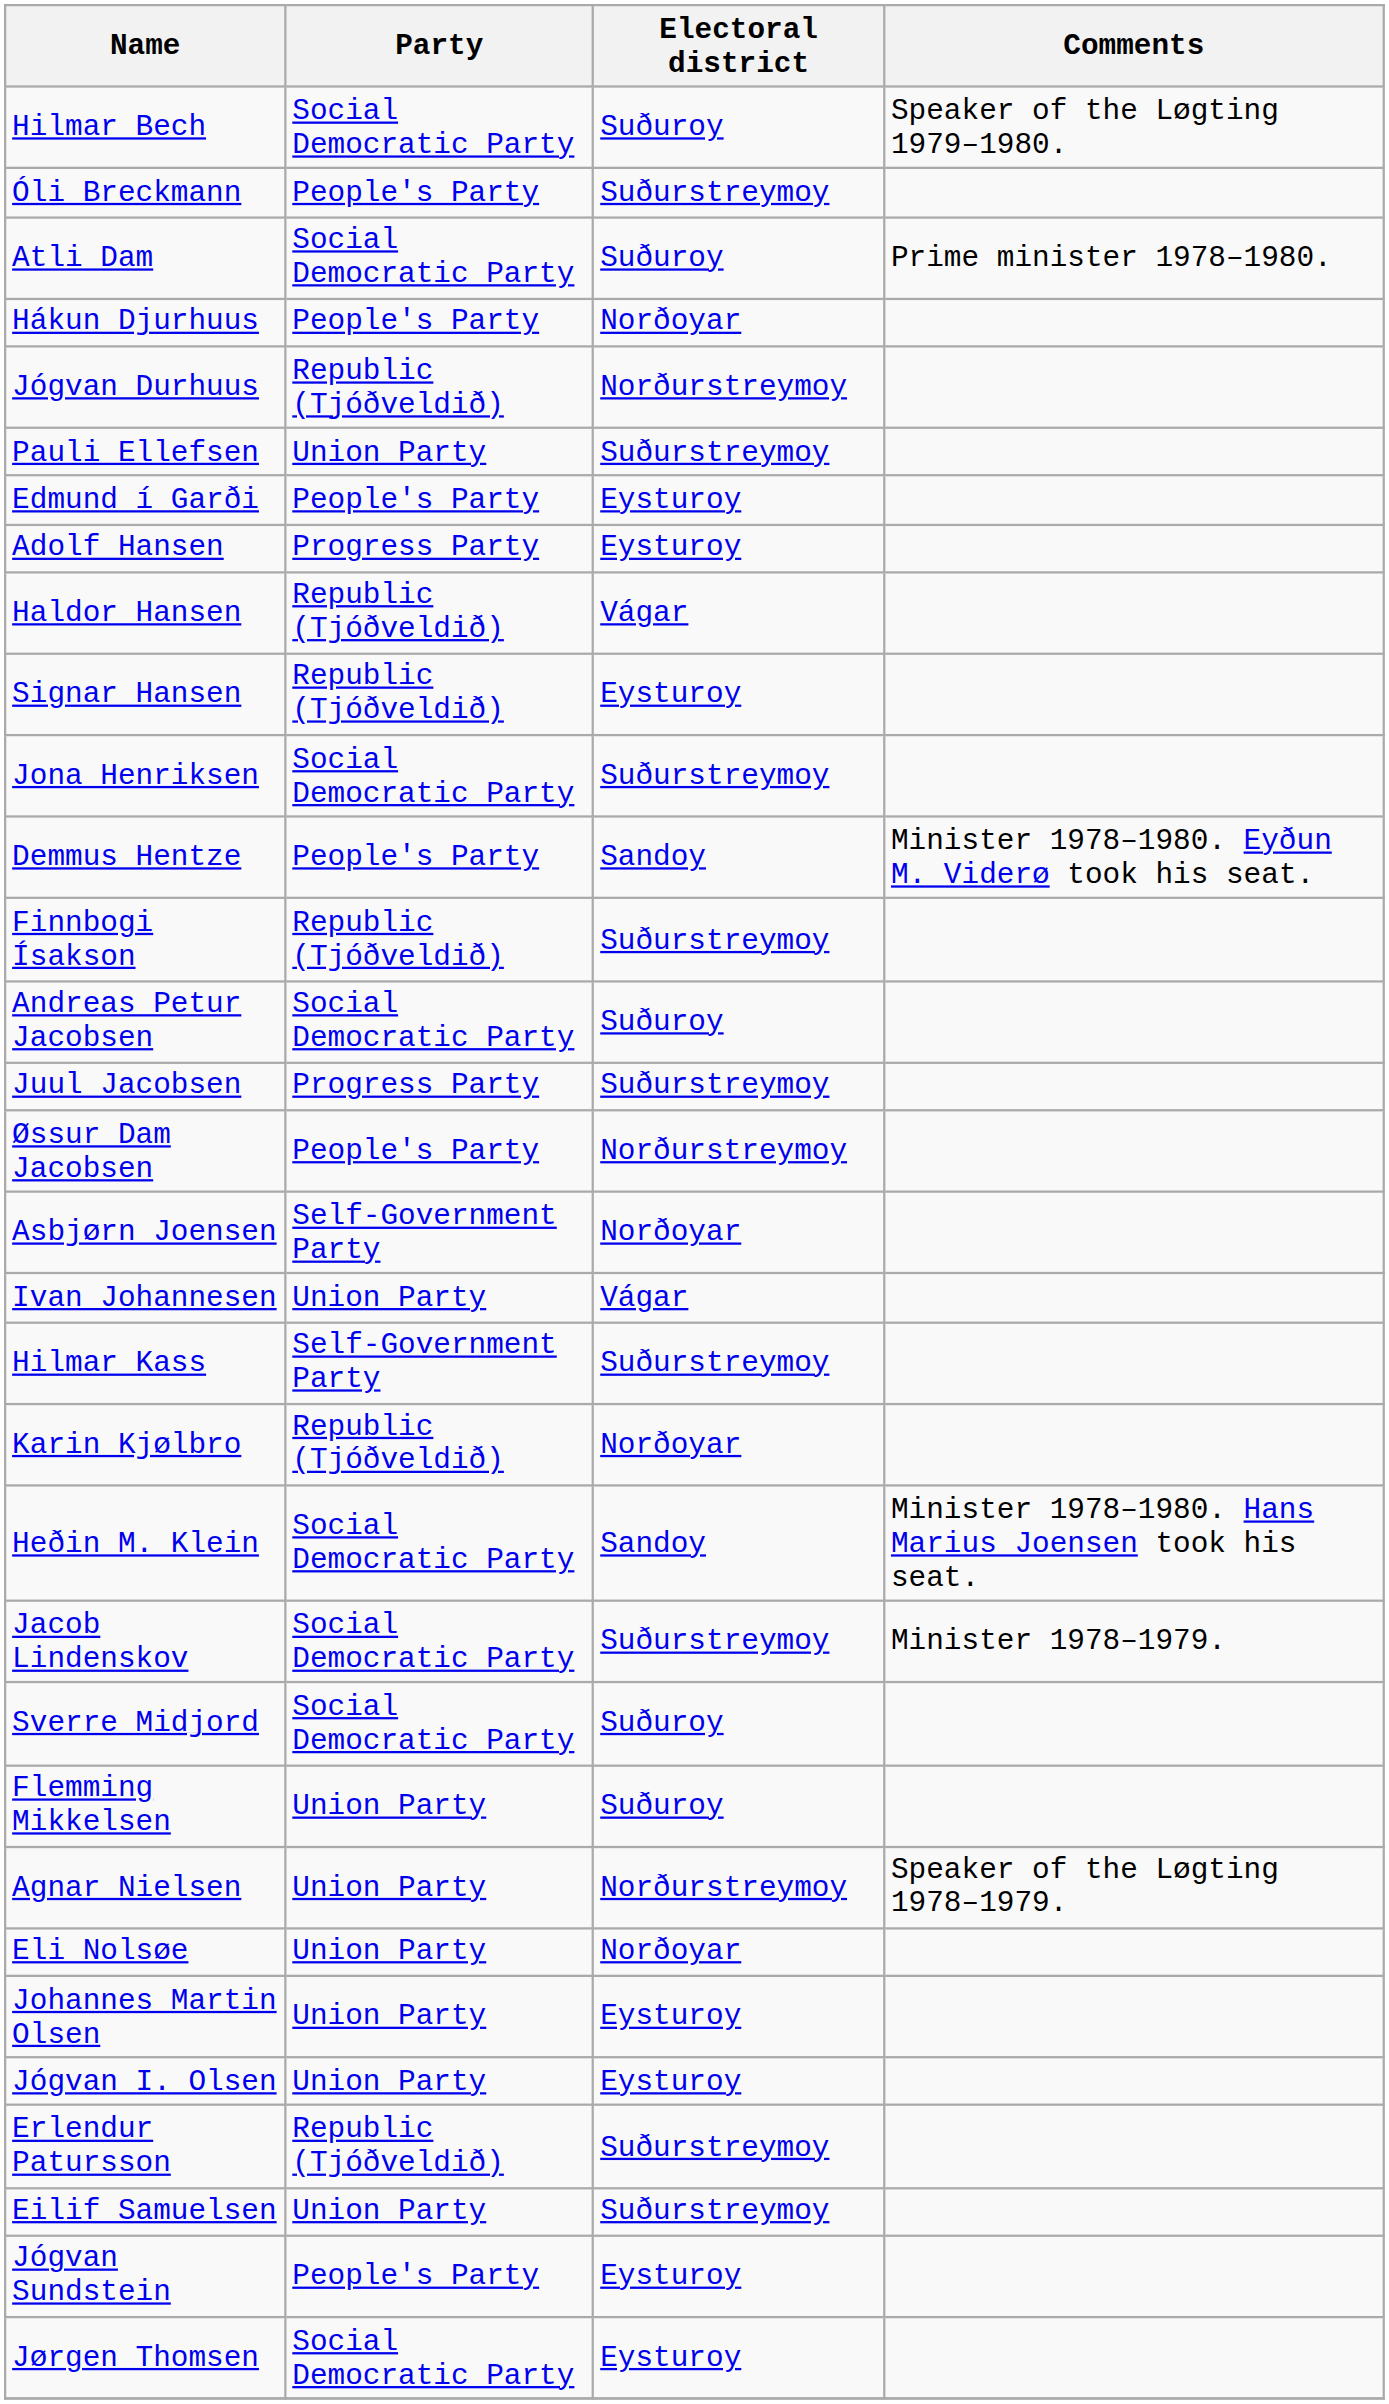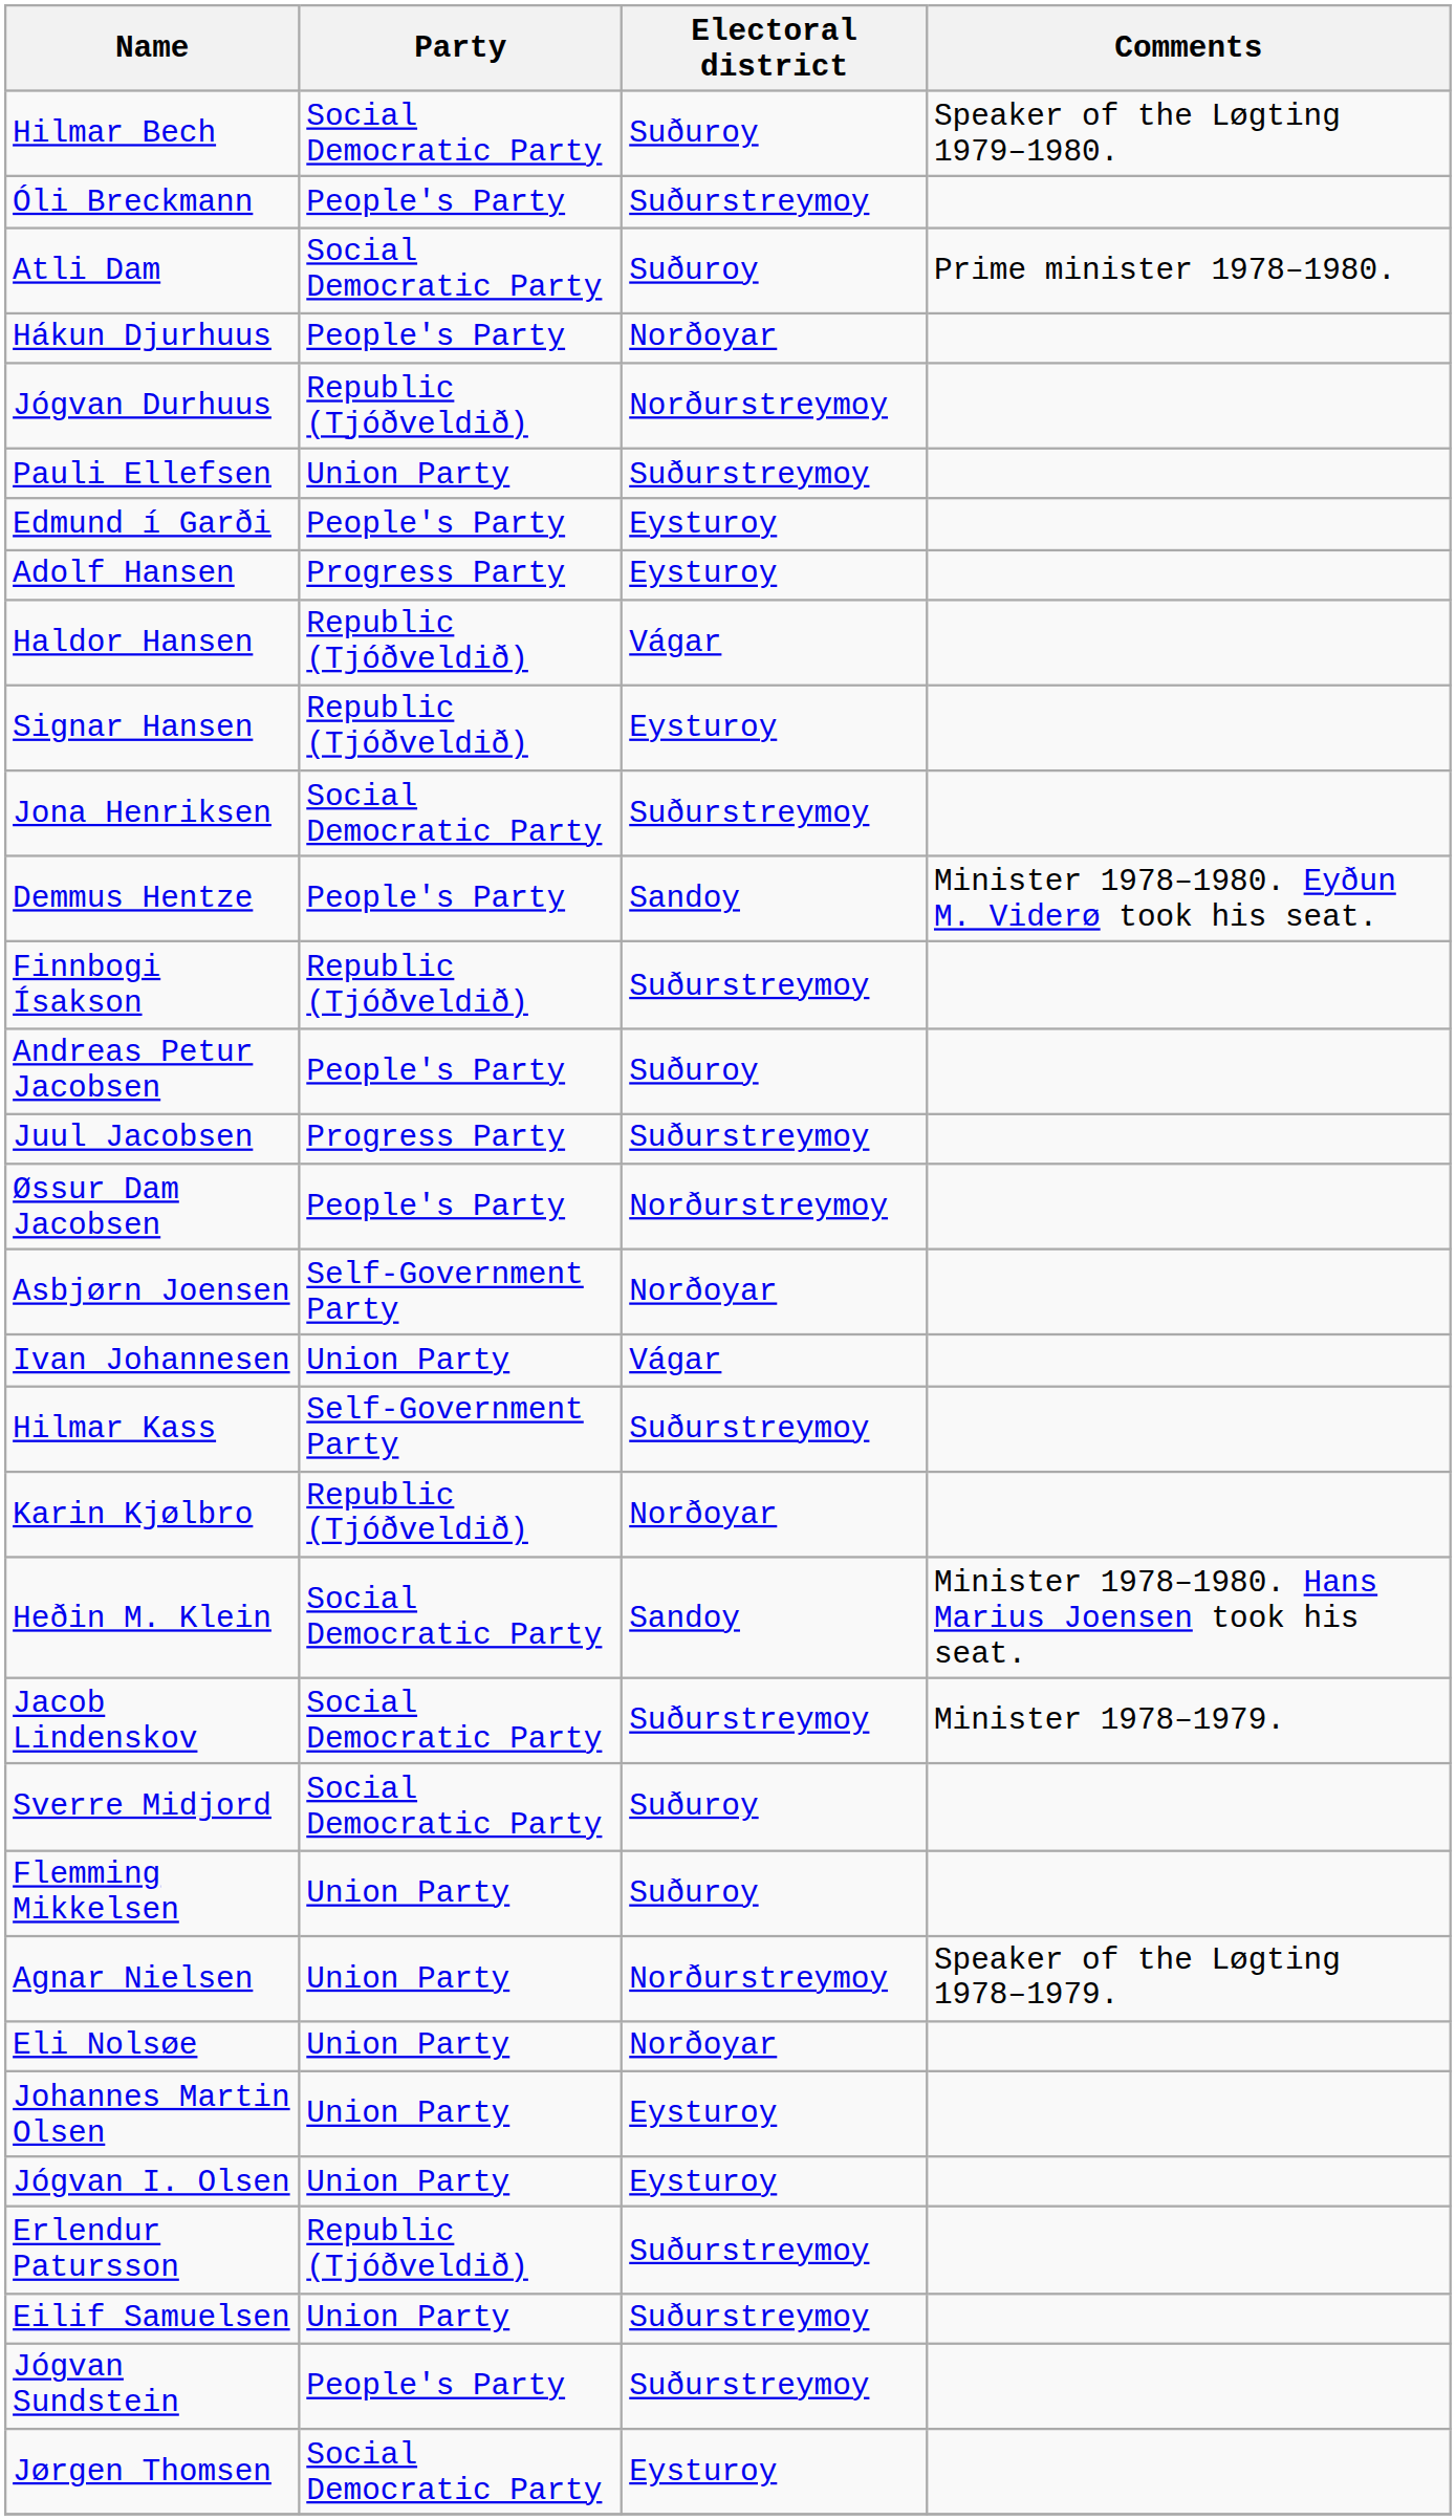 <table class="wikitable sortable">
 <tr>
 <th>Name</th>
 <th>Party</th>
 <th>Electoral district</th>
 <th>Comments</th>
 </tr>
 <tr>
 <td><a href='#'>Hilmar Bech</a></td>
 <td><a href='#'>Social Democratic Party</a></td>
 <td><a href='#'>Suðuroy</a></td>
 <td>Speaker of the Løgting 1979–1980.</td>
 </tr>
 <tr>
 <td><a href='#'>Óli Breckmann</a></td>
 <td><a href='#'>People's Party</a></td>
 <td><a href='#'>Suðurstreymoy</a></td>
 <td></td>
 </tr>
 <tr>
 <td><a href='#'>Atli Dam</a></td>
 <td><a href='#'>Social Democratic Party</a></td>
 <td><a href='#'>Suðuroy</a></td>
 <td>Prime minister 1978–1980.</td>
 </tr>
 <tr>
 <td><a href='#'>Hákun Djurhuus</a></td>
 <td><a href='#'>People's Party</a></td>
 <td><a href='#'>Norðoyar</a></td>
 <td></td>
 </tr>
 <tr>
 <td><a href='#'>Jógvan Durhuus</a></td>
 <td><a href='#'>Republic (Tjóðveldið)</a></td>
 <td><a href='#'>Norðurstreymoy</a></td>
 <td></td>
 </tr>
 <tr>
 <td><a href='#'>Pauli Ellefsen</a></td>
 <td><a href='#'>Union Party</a></td>
 <td><a href='#'>Suðurstreymoy</a></td>
 <td></td>
 </tr>
 <tr>
 <td><a href='#'>Edmund í Garði</a></td>
 <td><a href='#'>People's Party</a></td>
 <td><a href='#'>Eysturoy</a></td>
 <td></td>
 </tr>
 <tr>
 <td><a href='#'>Adolf Hansen</a></td>
 <td><a href='#'>Progress Party</a></td>
 <td><a href='#'>Eysturoy</a></td>
 <td></td>
 </tr>
 <tr>
 <td><a href='#'>Haldor Hansen</a></td>
 <td><a href='#'>Republic (Tjóðveldið)</a></td>
 <td><a href='#'>Vágar</a></td>
 <td></td>
 </tr>
 <tr>
 <td><a href='#'>Signar Hansen</a></td>
 <td><a href='#'>Republic (Tjóðveldið)</a></td>
 <td><a href='#'>Eysturoy</a></td>
 <td></td>
 </tr>
 <tr>
 <td><a href='#'>Jona Henriksen</a></td>
 <td><a href='#'>Social Democratic Party</a></td>
 <td><a href='#'>Suðurstreymoy</a></td>
 <td></td>
 </tr>
 <tr>
 <td><a href='#'>Demmus Hentze</a></td>
 <td><a href='#'>People's Party</a></td>
 <td><a href='#'>Sandoy</a></td>
 <td>Minister 1978–1980. <a href='#'>Eyðun M. Viderø</a> took his seat.</td>
 </tr>
 <tr>
 <td><a href='#'>Finnbogi Ísakson</a></td>
 <td><a href='#'>Republic (Tjóðveldið)</a></td>
 <td><a href='#'>Suðurstreymoy</a></td>
 <td></td>
 </tr>
 <tr>
 <td><a href='#'>Andreas Petur Jacobsen</a></td>
-<td><a href='#'>Social Democratic Party</a></td>
+<td><a href='#'>People's Party</a></td>
 <td><a href='#'>Suðuroy</a></td>
 <td></td>
 </tr>
 <tr>
 <td><a href='#'>Juul Jacobsen</a></td>
 <td><a href='#'>Progress Party</a></td>
 <td><a href='#'>Suðurstreymoy</a></td>
 <td></td>
 </tr>
 <tr>
 <td><a href='#'>Øssur Dam Jacobsen</a></td>
 <td><a href='#'>People's Party</a></td>
 <td><a href='#'>Norðurstreymoy</a></td>
 <td></td>
 </tr>
 <tr>
 <td><a href='#'>Asbjørn Joensen</a></td>
 <td><a href='#'>Self-Government Party</a></td>
 <td><a href='#'>Norðoyar</a></td>
 <td></td>
 </tr>
 <tr>
 <td><a href='#'>Ivan Johannesen</a></td>
 <td><a href='#'>Union Party</a></td>
 <td><a href='#'>Vágar</a></td>
 <td></td>
 </tr>
 <tr>
 <td><a href='#'>Hilmar Kass</a></td>
 <td><a href='#'>Self-Government Party</a></td>
 <td><a href='#'>Suðurstreymoy</a></td>
 <td></td>
 </tr>
 <tr>
 <td><a href='#'>Karin Kjølbro</a></td>
 <td><a href='#'>Republic (Tjóðveldið)</a></td>
 <td><a href='#'>Norðoyar</a></td>
 <td></td>
 </tr>
 <tr>
 <td><a href='#'>Heðin M. Klein</a></td>
 <td><a href='#'>Social Democratic Party</a></td>
 <td><a href='#'>Sandoy</a></td>
 <td>Minister 1978–1980. <a href='#'>Hans Marius Joensen</a> took his seat.</td>
 </tr>
 <tr>
 <td><a href='#'>Jacob Lindenskov</a></td>
 <td><a href='#'>Social Democratic Party</a></td>
 <td><a href='#'>Suðurstreymoy</a></td>
 <td>Minister 1978–1979.</td>
 </tr>
 <tr>
 <td><a href='#'>Sverre Midjord</a></td>
 <td><a href='#'>Social Democratic Party</a></td>
 <td><a href='#'>Suðuroy</a></td>
 <td></td>
 </tr>
 <tr>
 <td><a href='#'>Flemming Mikkelsen</a></td>
 <td><a href='#'>Union Party</a></td>
 <td><a href='#'>Suðuroy</a></td>
 <td></td>
 </tr>
 <tr>
 <td><a href='#'>Agnar Nielsen</a></td>
 <td><a href='#'>Union Party</a></td>
 <td><a href='#'>Norðurstreymoy</a></td>
 <td>Speaker of the Løgting 1978–1979.</td>
 </tr>
 <tr>
 <td><a href='#'>Eli Nolsøe</a></td>
 <td><a href='#'>Union Party</a></td>
 <td><a href='#'>Norðoyar</a></td>
 <td></td>
 </tr>
 <tr>
 <td><a href='#'>Johannes Martin Olsen</a></td>
 <td><a href='#'>Union Party</a></td>
 <td><a href='#'>Eysturoy</a></td>
 <td></td>
 </tr>
 <tr>
 <td><a href='#'>Jógvan I. Olsen</a></td>
 <td><a href='#'>Union Party</a></td>
 <td><a href='#'>Eysturoy</a></td>
 <td></td>
 </tr>
 <tr>
 <td><a href='#'>Erlendur Patursson</a></td>
 <td><a href='#'>Republic (Tjóðveldið)</a></td>
 <td><a href='#'>Suðurstreymoy</a></td>
 <td></td>
 </tr>
 <tr>
 <td><a href='#'>Eilif Samuelsen</a></td>
 <td><a href='#'>Union Party</a></td>
 <td><a href='#'>Suðurstreymoy</a></td>
 <td></td>
 </tr>
 <tr>
 <td><a href='#'>Jógvan Sundstein</a></td>
 <td><a href='#'>People's Party</a></td>
-<td><a href='#'>Eysturoy</a></td>
+<td><a href='#'>Suðurstreymoy</a></td>
 <td></td>
 </tr>
 <tr>
 <td><a href='#'>Jørgen Thomsen</a></td>
 <td><a href='#'>Social Democratic Party</a></td>
 <td><a href='#'>Eysturoy</a></td>
 <td></td>
 </tr>
 <tr>
 </tr>
 </table>
